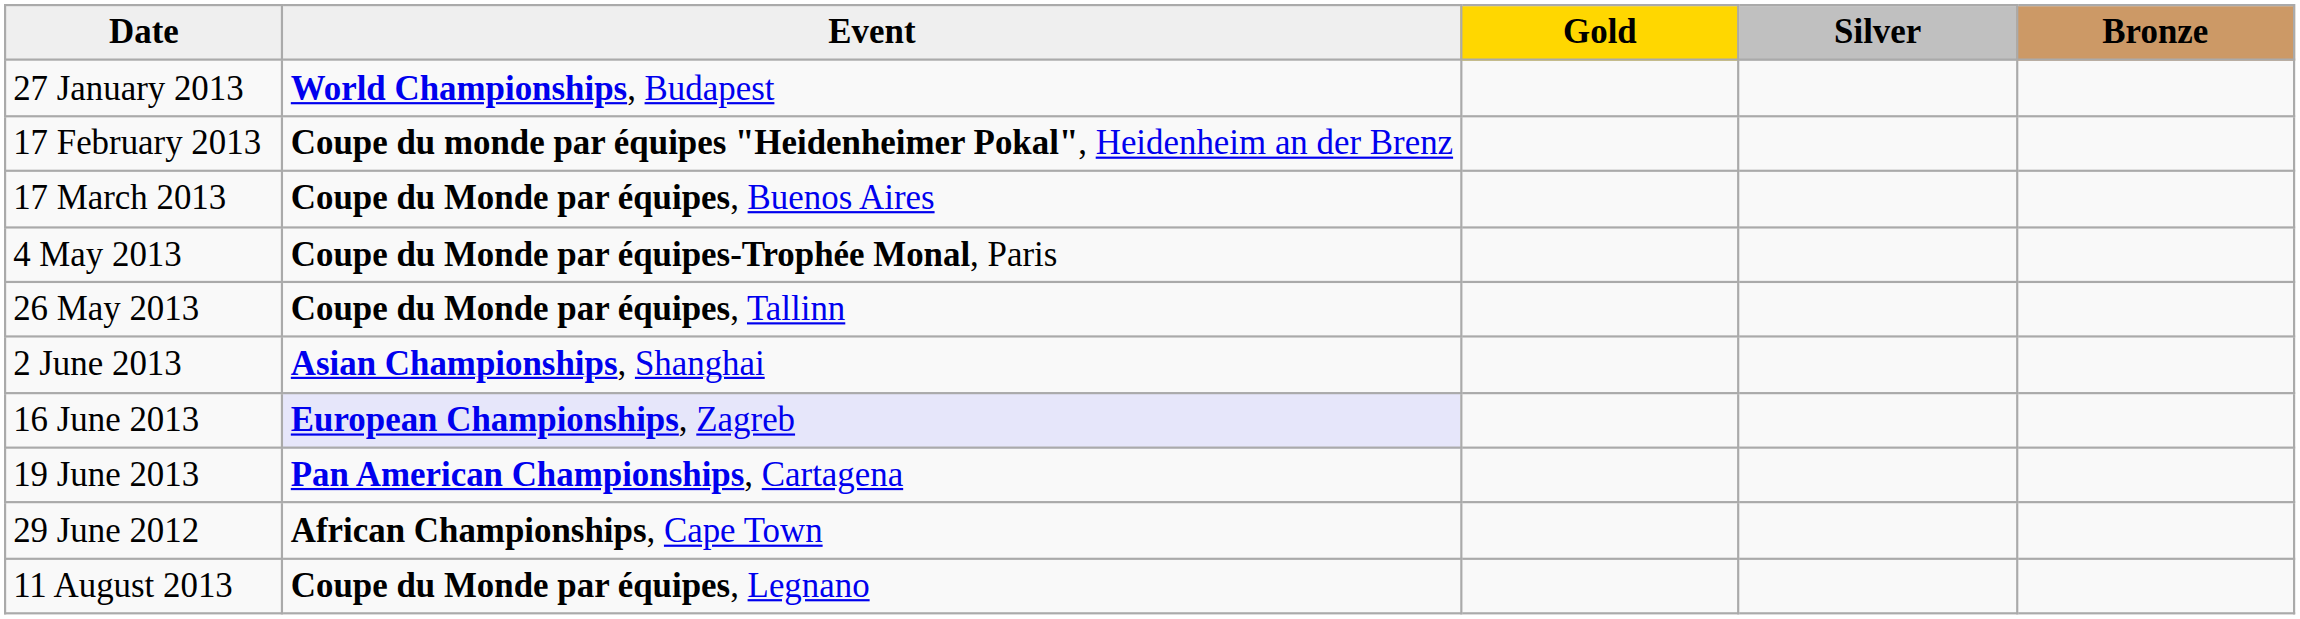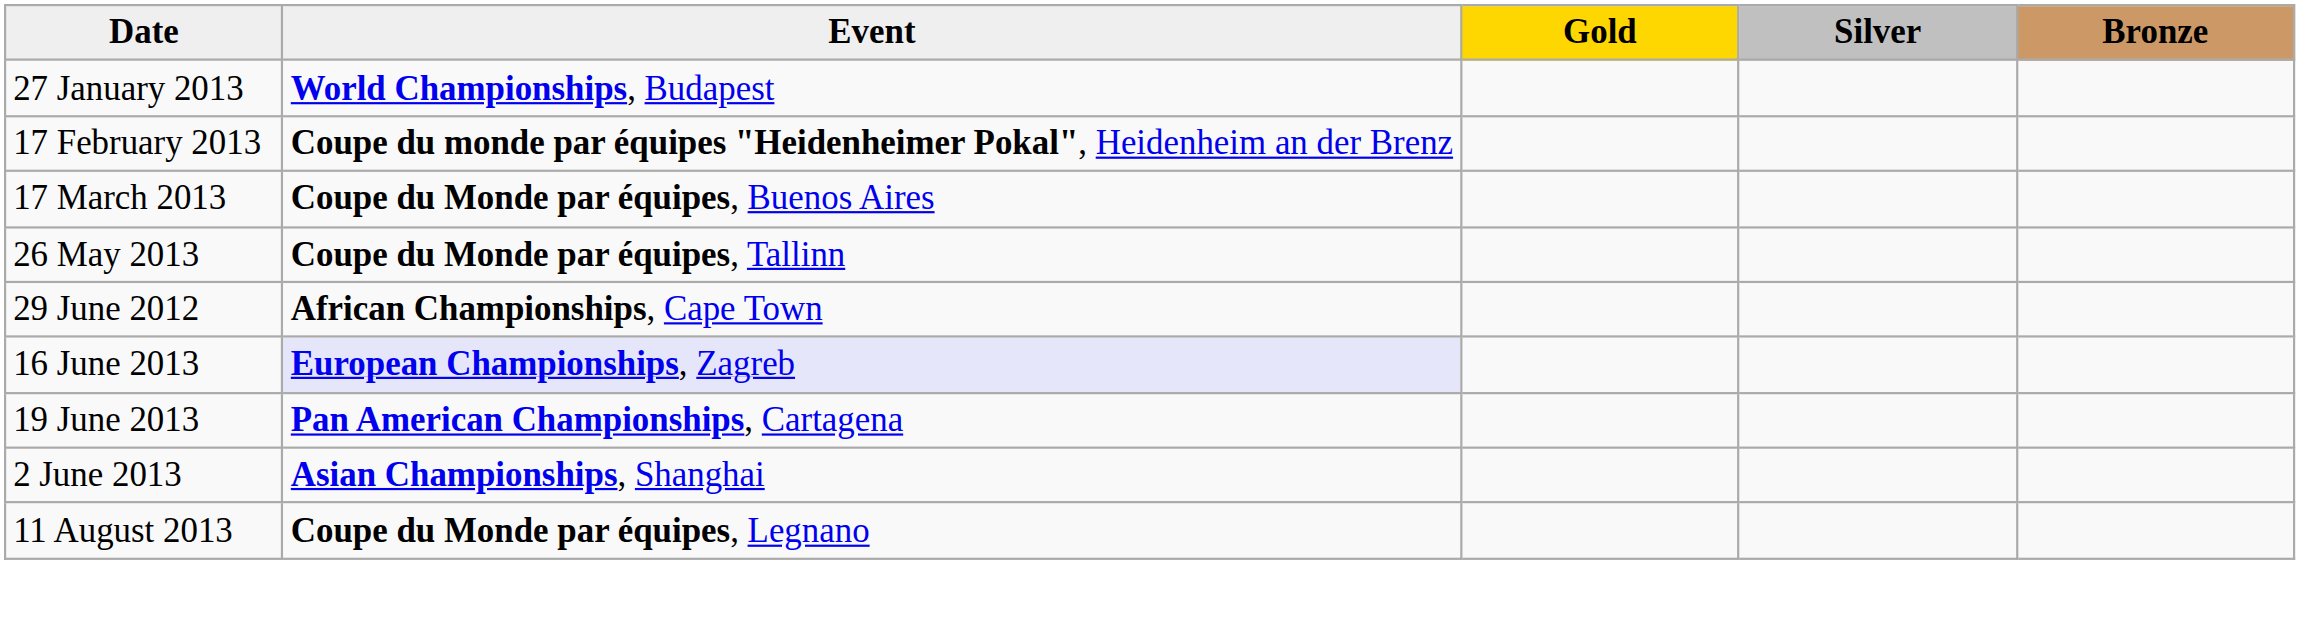 <table class="wikitable plainrowheaders">
 <tr align=center>
 <th scope=col style="width:120px; background: #efefef;">Date</th>
 <th scope=col style="background: #efefef;">Event</th>
 <th scope="col" style="width:120px; background:gold;">Gold</th>
 <th scope="col" style="width:120px; background:silver;">Silver</th>
 <th scope="col" style="width:120px; background:#c96;">Bronze</th>
 </tr>
 <tr>
 <td>27 January 2013</td>
 <td><strong><a href='#'>World Championships</a></strong>, <a href='#'>Budapest</a></td>
 <td></td>
 <td></td>
 <td></td>
 </tr>
 <tr>
 <td>17 February 2013</td>
 <td><strong>Coupe du monde par équipes "Heidenheimer Pokal"</strong>, <a href='#'>Heidenheim an der Brenz</a></td>
 <td></td>
 <td></td>
 <td></td>
 </tr>
 <tr>
 <td>17 March 2013</td>
 <td><strong>Coupe du Monde par équipes</strong>, <a href='#'>Buenos Aires</a></td>
 <td></td>
 <td></td>
 <td></td>
 </tr>
 <tr>
-<td>4 May 2013</td>
-<td><strong>Coupe du Monde par équipes-Trophée Monal</strong>, Paris</td>
-<td></td>
-<td></td>
-<td></td>
-</tr>
-<tr>
 <td>26 May 2013</td>
 <td><strong>Coupe du Monde par équipes</strong>, <a href='#'>Tallinn</a></td>
 <td></td>
 <td></td>
 <td></td>
 </tr>
 <tr>
-<td>2 June 2013</td>
-<td><strong><a href='#'>Asian Championships</a></strong>, <a href='#'>Shanghai</a></td>
+<td>29 June 2012</td>
+<td><strong>African Championships</strong>, <a href='#'>Cape Town</a></td>
 <td></td>
 <td></td>
 <td></td>
 </tr>
 <tr>
 <td>16 June 2013</td>
 <td style="background: lavender;"><strong><a href='#'>European Championships</a></strong>, <a href='#'>Zagreb</a></td>
 <td></td>
 <td></td>
 <td></td>
 </tr>
 <tr>
 <td>19 June 2013</td>
 <td><strong><a href='#'>Pan American Championships</a></strong>, <a href='#'>Cartagena</a></td>
 <td></td>
 <td></td>
 <td></td>
 </tr>
 <tr>
-<td>29 June 2012</td>
-<td><strong>African Championships</strong>, <a href='#'>Cape Town</a></td>
+<td>2 June 2013</td>
+<td><strong><a href='#'>Asian Championships</a></strong>, <a href='#'>Shanghai</a></td>
 <td></td>
 <td></td>
 <td></td>
 </tr>
 <tr>
 <td>11 August 2013</td>
 <td><strong>Coupe du Monde par équipes</strong>, <a href='#'>Legnano</a></td>
 <td></td>
 <td></td>
 <td></td>
 </tr>
 </table>
